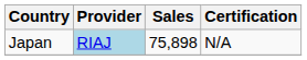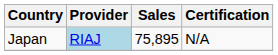 <table class="wikitable" border="1">
 <tr>
 <th>Country</th>
 <th>Provider</th>
 <th>Sales</th>
 <th>Certification</th>
 </tr>
 <tr>
 <td>Japan</td>
 <td style="background: lightblue;"><a href='#'>RIAJ</a></td>
-<td>75,898</td>
+<td>75,895</td>
 <td>N/A</td>
 </tr>
 <tr>
 </tr>
 </table>
